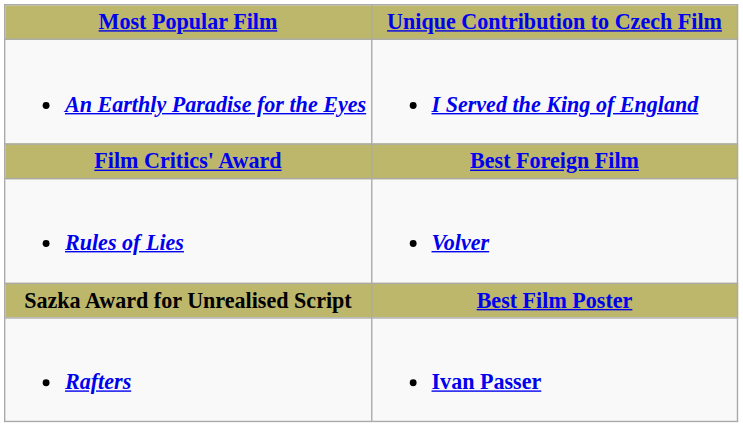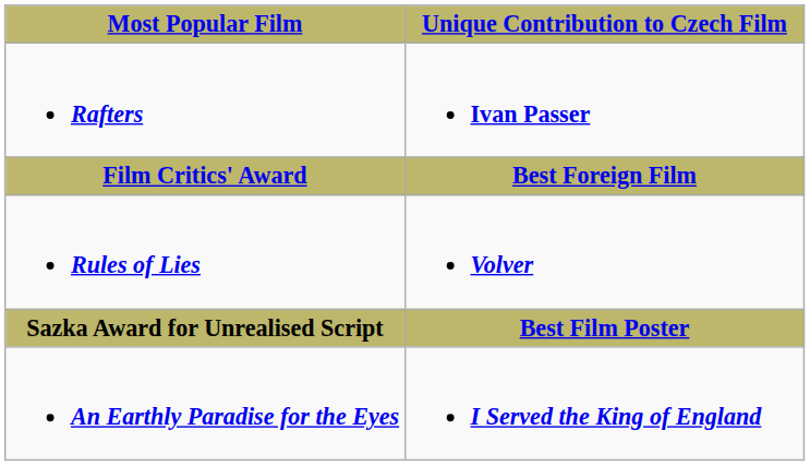 <table class=wikitable>
 <tr>
 <th style="background:#BDB76B; width: 50%"><a href='#'>Most Popular Film</a></th>
 <th style="background:#BDB76B;"><a href='#'>Unique Contribution to Czech Film</a></th>
 </tr>
 <tr>
-<td valign="top"><br><ul><li><strong><em><a href='#'>An Earthly Paradise for the Eyes</a></em></strong></li></ul></td>
-<td valign="top"><br><ul><li><strong><em><a href='#'>I Served the King of England</a></em></strong></li></ul></td>
+<td valign="top"><br><ul><li><strong><em><a href='#'>Rafters</a></em></strong></li></ul></td>
+<td valign="top"><br><ul><li><strong><a href='#'>Ivan Passer</a></strong></li></ul></td>
 </tr>
 <tr>
 <th style="background:#BDB76B; width: 50%"><a href='#'>Film Critics' Award</a></th>
 <th style="background:#BDB76B; width: 50%"><a href='#'>Best Foreign Film</a></th>
 </tr>
 <tr>
 <td valign="top"><br><ul><li><strong><em><a href='#'>Rules of Lies</a></em></strong></li></ul></td>
 <td valign="top"><br><ul><li><strong><em><a href='#'>Volver</a></em></strong></li></ul></td>
 </tr>
 <tr>
 <th style="background:#BDB76B; width: 50%">Sazka Award for Unrealised Script</th>
 <th style="background:#BDB76B; width: 50%"><a href='#'>Best Film Poster</a></th>
 </tr>
 <tr>
-<td valign="top"><br><ul><li><strong><em><a href='#'>Rafters</a></em></strong></li></ul></td>
-<td valign="top"><br><ul><li><strong><a href='#'>Ivan Passer</a></strong></li></ul></td>
+<td valign="top"><br><ul><li><strong><em><a href='#'>An Earthly Paradise for the Eyes</a></em></strong></li></ul></td>
+<td valign="top"><br><ul><li><strong><em><a href='#'>I Served the King of England</a></em></strong></li></ul></td>
 </tr>
 </table>
